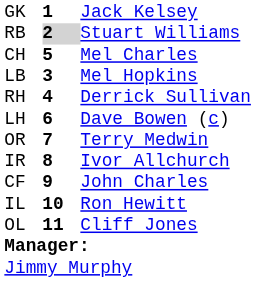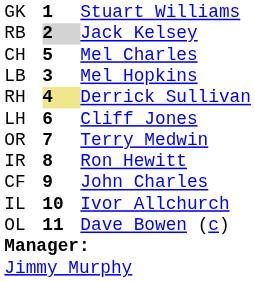 <table style="font-size:90%; margin:0.2em auto;" cellspacing="0" cellpadding="0">
 <tr>
 <th width="25"></th>
 <th width="25"></th>
 </tr>
 <tr>
 <td>GK</td>
 <td><strong>1</strong></td>
-<td><a href='#'>Jack Kelsey</a></td>
+<td><a href='#'>Stuart Williams</a></td>
 </tr>
 <tr>
 <td>RB</td>
 <td style="background: lightgrey;"><strong>2</strong></td>
-<td><a href='#'>Stuart Williams</a></td>
+<td><a href='#'>Jack Kelsey</a></td>
 </tr>
 <tr>
 <td>CH</td>
 <td><strong>5</strong></td>
 <td><a href='#'>Mel Charles</a></td>
 </tr>
 <tr>
 <td>LB</td>
 <td><strong>3</strong></td>
 <td><a href='#'>Mel Hopkins</a></td>
 </tr>
 <tr>
 <td>RH</td>
-<td><strong>4</strong></td>
+<td style="background: khaki;"><strong>4</strong></td>
 <td><a href='#'>Derrick Sullivan</a></td>
 </tr>
 <tr>
 <td>LH</td>
 <td><strong>6</strong></td>
-<td><a href='#'>Dave Bowen</a> (<a href='#'>c</a>)</td>
+<td><a href='#'>Cliff Jones</a></td>
 </tr>
 <tr>
 <td>OR</td>
 <td><strong>7</strong></td>
 <td><a href='#'>Terry Medwin</a></td>
 </tr>
 <tr>
 <td>IR</td>
 <td><strong>8</strong></td>
-<td><a href='#'>Ivor Allchurch</a></td>
+<td><a href='#'>Ron Hewitt</a></td>
 </tr>
 <tr>
 <td>CF</td>
 <td><strong>9</strong></td>
 <td><a href='#'>John Charles</a></td>
 </tr>
 <tr>
 <td>IL</td>
 <td><strong>10</strong></td>
-<td><a href='#'>Ron Hewitt</a></td>
+<td><a href='#'>Ivor Allchurch</a></td>
 </tr>
 <tr>
 <td>OL</td>
 <td><strong>11</strong></td>
-<td><a href='#'>Cliff Jones</a></td>
+<td><a href='#'>Dave Bowen</a> (<a href='#'>c</a>)</td>
 </tr>
 <tr>
 <td colspan=3><strong>Manager:</strong></td>
 </tr>
 <tr>
 <td colspan=4><a href='#'>Jimmy Murphy</a></td>
 </tr>
 </table>
